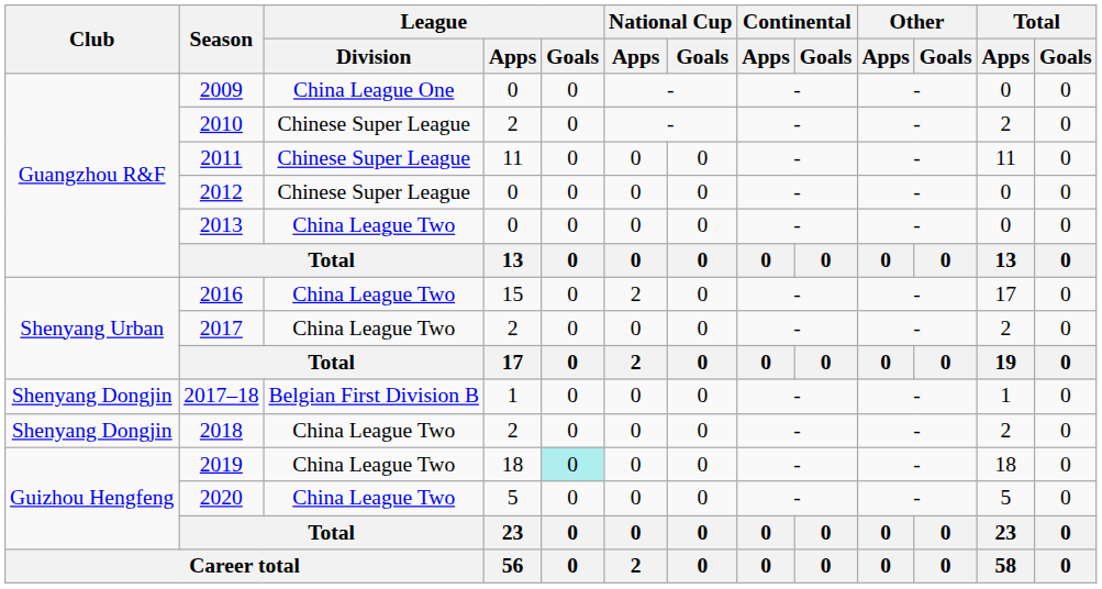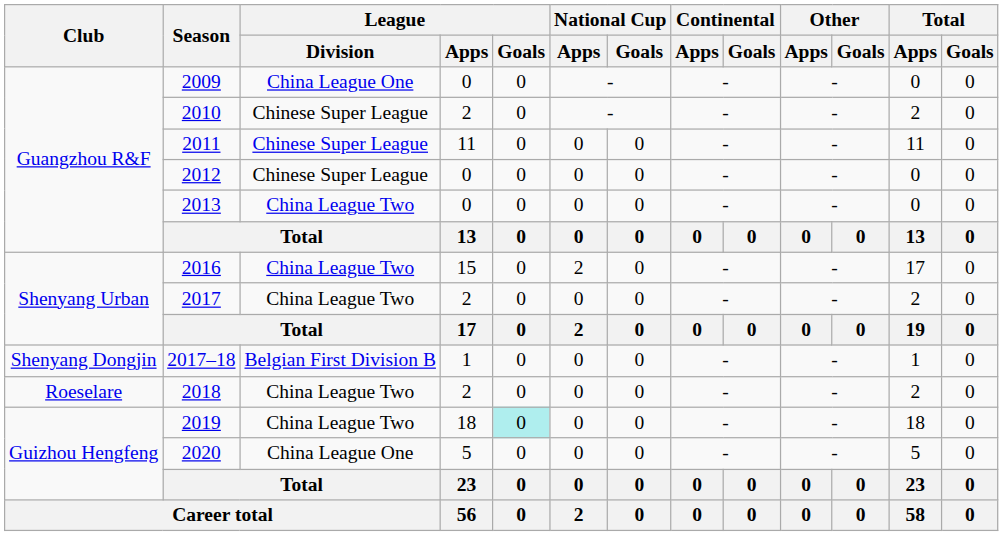 <table class="wikitable" style="text-align: center">
 <tr>
 <th rowspan="2">Club</th>
 <th rowspan="2">Season</th>
 <th colspan="3">League</th>
 <th colspan="2">National Cup</th>
 <th colspan="2">Continental</th>
 <th colspan="2">Other</th>
 <th colspan="2">Total</th>
 </tr>
 <tr>
 <th>Division</th>
 <th>Apps</th>
 <th>Goals</th>
 <th>Apps</th>
 <th>Goals</th>
 <th>Apps</th>
 <th>Goals</th>
 <th>Apps</th>
 <th>Goals</th>
 <th>Apps</th>
 <th>Goals</th>
 </tr>
 <tr>
 <td rowspan=6><a href='#'>Guangzhou R&F</a></td>
 <td><a href='#'>2009</a></td>
 <td><a href='#'>China League One</a></td>
 <td>0</td>
 <td>0</td>
 <td colspan="2">-</td>
 <td colspan="2">-</td>
 <td colspan="2">-</td>
 <td>0</td>
 <td>0</td>
 </tr>
 <tr>
 <td><a href='#'>2010</a></td>
 <td>Chinese Super League</td>
 <td>2</td>
 <td>0</td>
 <td colspan="2">-</td>
 <td colspan="2">-</td>
 <td colspan="2">-</td>
 <td>2</td>
 <td>0</td>
 </tr>
 <tr>
 <td><a href='#'>2011</a></td>
 <td><a href='#'>Chinese Super League</a></td>
 <td>11</td>
 <td>0</td>
 <td>0</td>
 <td>0</td>
 <td colspan="2">-</td>
 <td colspan="2">-</td>
 <td>11</td>
 <td>0</td>
 </tr>
 <tr>
 <td><a href='#'>2012</a></td>
 <td>Chinese Super League</td>
 <td>0</td>
 <td>0</td>
 <td>0</td>
 <td>0</td>
 <td colspan="2">-</td>
 <td colspan="2">-</td>
 <td>0</td>
 <td>0</td>
 </tr>
 <tr>
 <td><a href='#'>2013</a></td>
 <td><a href='#'>China League Two</a></td>
 <td>0</td>
 <td>0</td>
 <td>0</td>
 <td>0</td>
 <td colspan="2">-</td>
 <td colspan="2">-</td>
 <td>0</td>
 <td>0</td>
 </tr>
 <tr>
 <th colspan="2"><strong>Total</strong></th>
 <th>13</th>
 <th>0</th>
 <th>0</th>
 <th>0</th>
 <th>0</th>
 <th>0</th>
 <th>0</th>
 <th>0</th>
 <th>13</th>
 <th>0</th>
 </tr>
 <tr>
 <td rowspan=3><a href='#'>Shenyang Urban</a></td>
 <td><a href='#'>2016</a></td>
 <td><a href='#'>China League Two</a></td>
 <td>15</td>
 <td>0</td>
 <td>2</td>
 <td>0</td>
 <td colspan="2">-</td>
 <td colspan="2">-</td>
 <td>17</td>
 <td>0</td>
 </tr>
 <tr>
 <td><a href='#'>2017</a></td>
 <td>China League Two</td>
 <td>2</td>
 <td>0</td>
 <td>0</td>
 <td>0</td>
 <td colspan="2">-</td>
 <td colspan="2">-</td>
 <td>2</td>
 <td>0</td>
 </tr>
 <tr>
 <th colspan="2"><strong>Total</strong></th>
 <th>17</th>
 <th>0</th>
 <th>2</th>
 <th>0</th>
 <th>0</th>
 <th>0</th>
 <th>0</th>
 <th>0</th>
 <th>19</th>
 <th>0</th>
 </tr>
 <tr>
 <td><a href='#'>Shenyang Dongjin</a></td>
 <td><a href='#'>2017–18</a></td>
 <td><a href='#'>Belgian First Division B</a></td>
 <td>1</td>
 <td>0</td>
 <td>0</td>
 <td>0</td>
 <td colspan="2">-</td>
 <td colspan="2">-</td>
 <td>1</td>
 <td>0</td>
 </tr>
 <tr>
-<td><a href='#'>Shenyang Dongjin</a></td>
+<td><a href='#'>Roeselare</a></td>
 <td><a href='#'>2018</a></td>
 <td>China League Two</td>
 <td>2</td>
 <td>0</td>
 <td>0</td>
 <td>0</td>
 <td colspan="2">-</td>
 <td colspan="2">-</td>
 <td>2</td>
 <td>0</td>
 </tr>
 <tr>
 <td rowspan=3><a href='#'>Guizhou Hengfeng</a></td>
 <td><a href='#'>2019</a></td>
 <td>China League Two</td>
 <td>18</td>
 <td style="background: paleturquoise;">0</td>
 <td>0</td>
 <td>0</td>
 <td colspan="2">-</td>
 <td colspan="2">-</td>
 <td>18</td>
 <td>0</td>
 </tr>
 <tr>
 <td><a href='#'>2020</a></td>
-<td><a href='#'>China League Two</a></td>
+<td>China League One</td>
 <td>5</td>
 <td>0</td>
 <td>0</td>
 <td>0</td>
 <td colspan="2">-</td>
 <td colspan="2">-</td>
 <td>5</td>
 <td>0</td>
 </tr>
 <tr>
 <th colspan="2"><strong>Total</strong></th>
 <th>23</th>
 <th>0</th>
 <th>0</th>
 <th>0</th>
 <th>0</th>
 <th>0</th>
 <th>0</th>
 <th>0</th>
 <th>23</th>
 <th>0</th>
 </tr>
 <tr>
 <th colspan=3>Career total</th>
 <th>56</th>
 <th>0</th>
 <th>2</th>
 <th>0</th>
 <th>0</th>
 <th>0</th>
 <th>0</th>
 <th>0</th>
 <th>58</th>
 <th>0</th>
 </tr>
 </table>
